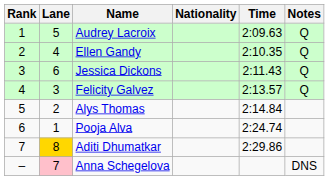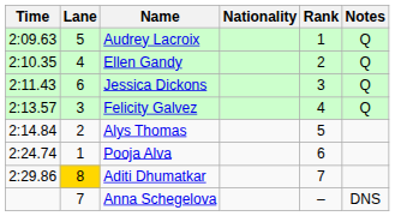 <table class="wikitable sortable" style="text-align:center">
 <tr>
-<th>Rank</th>
+<th>Time</th>
 <th>Lane</th>
 <th>Name</th>
 <th>Nationality</th>
-<th>Time</th>
+<th>Rank</th>
 <th>Notes</th>
 </tr>
 <tr style="background:#cfc;">
-<td>1</td>
+<td>2:09.63</td>
 <td>5</td>
 <td align=left><a href='#'>Audrey Lacroix</a></td>
 <td align=left></td>
-<td>2:09.63</td>
+<td>1</td>
 <td>Q</td>
 </tr>
 <tr style="background:#cfc;">
-<td>2</td>
+<td>2:10.35</td>
 <td>4</td>
 <td align=left><a href='#'>Ellen Gandy</a></td>
 <td align=left></td>
-<td>2:10.35</td>
+<td>2</td>
 <td>Q</td>
 </tr>
 <tr style="background:#cfc;">
-<td>3</td>
+<td>2:11.43</td>
 <td>6</td>
 <td align=left><a href='#'>Jessica Dickons</a></td>
 <td align=left></td>
-<td>2:11.43</td>
+<td>3</td>
 <td>Q</td>
 </tr>
 <tr style="background:#cfc;">
-<td>4</td>
+<td>2:13.57</td>
 <td>3</td>
 <td align=left><a href='#'>Felicity Galvez</a></td>
 <td align=left></td>
-<td>2:13.57</td>
+<td>4</td>
 <td>Q</td>
 </tr>
 <tr>
-<td>5</td>
+<td>2:14.84</td>
 <td>2</td>
 <td align=left><a href='#'>Alys Thomas</a></td>
 <td align=left></td>
-<td>2:14.84</td>
+<td>5</td>
 <td></td>
 </tr>
 <tr>
-<td>6</td>
+<td>2:24.74</td>
 <td>1</td>
 <td align=left><a href='#'>Pooja Alva</a></td>
 <td align=left></td>
-<td>2:24.74</td>
+<td>6</td>
 <td></td>
 </tr>
 <tr>
-<td>7</td>
+<td>2:29.86</td>
 <td style="background: gold;">8</td>
 <td align=left><a href='#'>Aditi Dhumatkar</a></td>
 <td align=left></td>
-<td>2:29.86</td>
+<td>7</td>
 <td></td>
 </tr>
 <tr>
-<td>–</td>
-<td style="background: pink;">7</td>
+<td></td>
+<td>7</td>
 <td align=left><a href='#'>Anna Schegelova</a></td>
 <td align=left></td>
-<td></td>
+<td>–</td>
 <td>DNS</td>
 </tr>
 </table>
